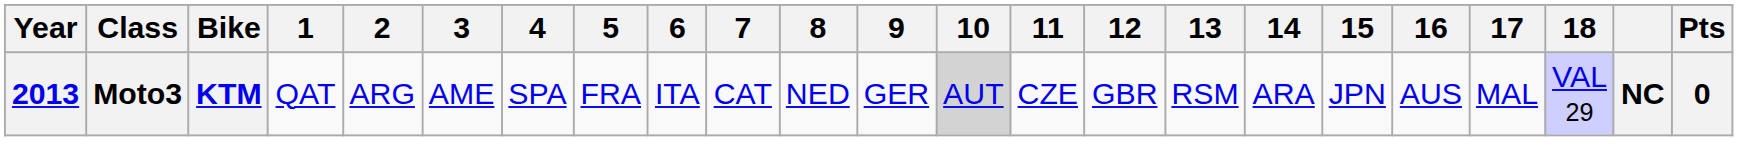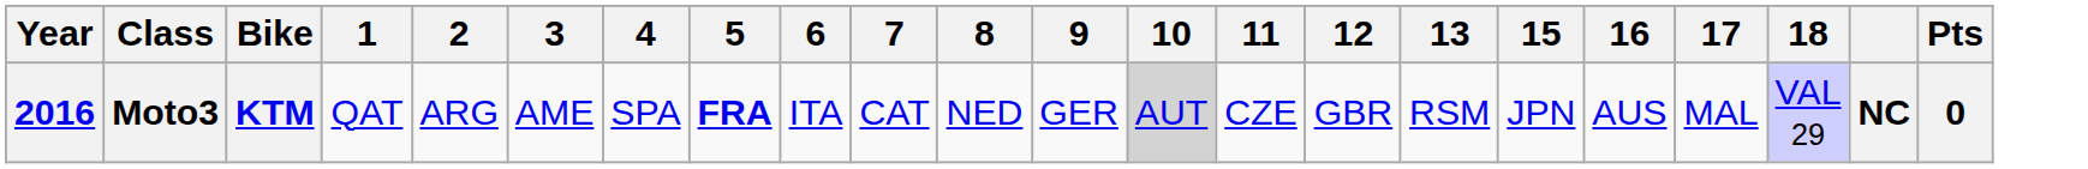 <table class="wikitable" style="text-align:center">
 <tr>
 <th>Year</th>
 <th>Class</th>
 <th>Bike</th>
 <th>1</th>
 <th>2</th>
 <th>3</th>
 <th>4</th>
 <th>5</th>
 <th>6</th>
 <th>7</th>
 <th>8</th>
 <th>9</th>
 <th>10</th>
 <th>11</th>
 <th>12</th>
 <th>13</th>
-<th>14</th>
 <th>15</th>
 <th>16</th>
 <th>17</th>
 <th>18</th>
 <th></th>
 <th>Pts</th>
 </tr>
 <tr>
-<th><a href='#'>2013</a></th>
+<th><a href='#'>2016</a></th>
 <th>Moto3</th>
 <th><a href='#'>KTM</a></th>
 <td><a href='#'>QAT</a></td>
 <td><a href='#'>ARG</a></td>
 <td><a href='#'>AME</a></td>
 <td><a href='#'>SPA</a></td>
-<td><a href='#'>FRA</a></td>
+<td><strong><a href='#'>FRA</a></strong></td>
 <td><a href='#'>ITA</a></td>
 <td><a href='#'>CAT</a></td>
 <td><a href='#'>NED</a></td>
 <td><a href='#'>GER</a></td>
 <td style="background: lightgrey;"><a href='#'>AUT</a></td>
 <td><a href='#'>CZE</a></td>
 <td><a href='#'>GBR</a></td>
 <td><a href='#'>RSM</a></td>
-<td><a href='#'>ARA</a></td>
 <td><a href='#'>JPN</a></td>
 <td><a href='#'>AUS</a></td>
 <td><a href='#'>MAL</a></td>
 <td style="background:#cfcfff;"><a href='#'>VAL</a><br><small>29</small></td>
 <th>NC</th>
 <th>0</th>
 </tr>
 </table>
